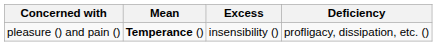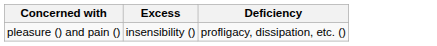 <table class="wikitable">
 <tr>
 <th>Concerned with</th>
-<th>Mean</th>
 <th>Excess</th>
 <th>Deficiency</th>
 </tr>
 <tr>
 <td>pleasure () and pain ()</td>
-<td><strong>Temperance</strong> ()</td>
 <td>insensibility ()</td>
 <td>profligacy, dissipation, etc. ()</td>
 </tr>
 </table>
